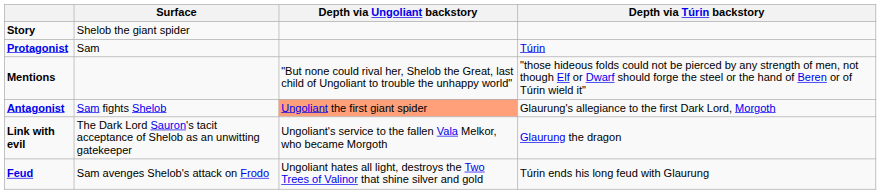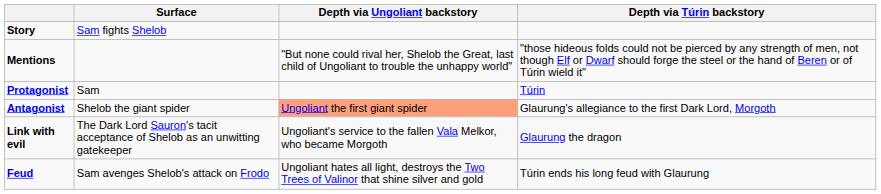 <table class="wikitable" style="margin: 1em auto;">
 <tr>
 <th></th>
 <th>Surface</th>
 <th>Depth via <a href='#'>Ungoliant</a> backstory</th>
 <th>Depth via <a href='#'>Túrin</a> backstory</th>
 </tr>
 <tr>
 <td><strong>Story</strong></td>
-<td>Shelob the giant spider</td>
+<td><a href='#'>Sam</a> fights <a href='#'>Shelob</a></td>
 <td></td>
 <td></td>
+</tr>
+<tr>
+<td><strong>Mentions</strong></td>
+<td></td>
+<td>"But none could rival her, Shelob the Great, last child of Ungoliant to trouble the unhappy world"</td>
+<td>"those hideous folds could not be pierced by any strength of men, not though <a href='#'>Elf</a> or <a href='#'>Dwarf</a> should forge the steel or the hand of <a href='#'>Beren</a> or of Túrin wield it"</td>
 </tr>
 <tr>
 <td><strong><a href='#'>Protagonist</a></strong></td>
 <td>Sam</td>
 <td></td>
 <td><a href='#'>Túrin</a></td>
 </tr>
 <tr>
-<td><strong>Mentions</strong></td>
-<td></td>
-<td>"But none could rival her, Shelob the Great, last child of Ungoliant to trouble the unhappy world"</td>
-<td>"those hideous folds could not be pierced by any strength of men, not though <a href='#'>Elf</a> or <a href='#'>Dwarf</a> should forge the steel or the hand of <a href='#'>Beren</a> or of Túrin wield it"</td>
-</tr>
-<tr>
 <td><strong><a href='#'>Antagonist</a></strong></td>
-<td><a href='#'>Sam</a> fights <a href='#'>Shelob</a></td>
+<td>Shelob the giant spider</td>
 <td style="background: lightsalmon;"><a href='#'>Ungoliant</a> the first giant spider</td>
 <td>Glaurung's allegiance to the first Dark Lord, <a href='#'>Morgoth</a></td>
 </tr>
 <tr>
 <td><strong>Link with evil</strong></td>
 <td>The Dark Lord <a href='#'>Sauron</a>'s tacit acceptance of Shelob as an unwitting gatekeeper</td>
 <td>Ungoliant's service to the fallen <a href='#'>Vala</a> Melkor, who became Morgoth</td>
 <td><a href='#'>Glaurung</a> the dragon</td>
 </tr>
 <tr>
 <td><strong><a href='#'>Feud</a></strong></td>
 <td>Sam avenges Shelob's attack on <a href='#'>Frodo</a></td>
 <td>Ungoliant hates all light, destroys the <a href='#'>Two Trees of Valinor</a> that shine silver and gold</td>
 <td>Túrin ends his long feud with Glaurung</td>
 </tr>
 </table>
